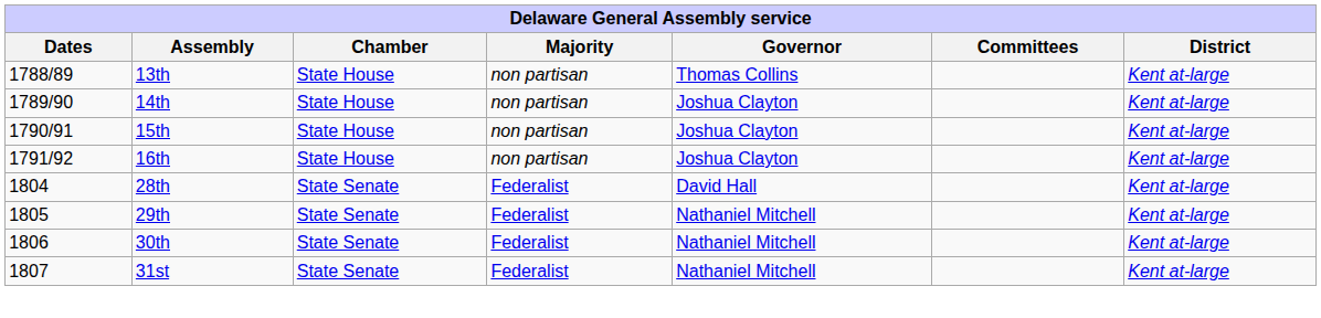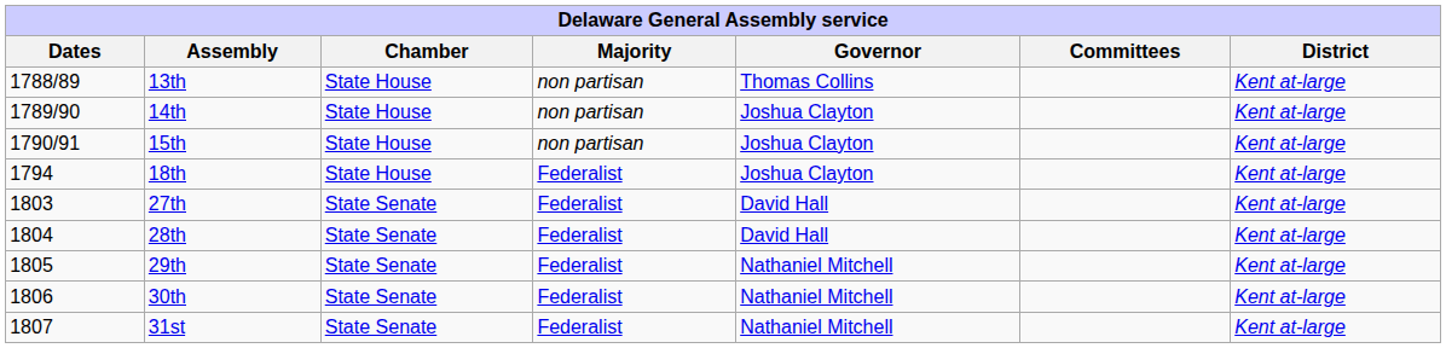 <table class=wikitable style="width: 94%" style="text-align: center;" align="center">
 <tr bgcolor=#cccccc>
 <th colspan=7 style="background: #ccccff;">Delaware General Assembly service</th>
 </tr>
 <tr>
 <th><strong>Dates</strong></th>
 <th><strong>Assembly</strong></th>
 <th><strong>Chamber</strong></th>
 <th><strong>Majority</strong></th>
 <th><strong>Governor</strong></th>
 <th><strong>Committees</strong></th>
 <th><strong>District</strong></th>
 </tr>
 <tr>
 <td>1788/89</td>
 <td><a href='#'>13th</a></td>
 <td><a href='#'>State House</a></td>
 <td><em>non partisan</em></td>
 <td><a href='#'>Thomas Collins</a></td>
 <td></td>
 <td><a href='#'><em>Kent at-large</em></a></td>
 </tr>
 <tr>
 <td>1789/90</td>
 <td><a href='#'>14th</a></td>
 <td><a href='#'>State House</a></td>
 <td><em>non partisan</em></td>
 <td><a href='#'>Joshua Clayton</a></td>
 <td></td>
 <td><a href='#'><em>Kent at-large</em></a></td>
 </tr>
 <tr>
 <td>1790/91</td>
 <td><a href='#'>15th</a></td>
 <td><a href='#'>State House</a></td>
 <td><em>non partisan</em></td>
 <td><a href='#'>Joshua Clayton</a></td>
 <td></td>
 <td><a href='#'><em>Kent at-large</em></a></td>
 </tr>
 <tr>
-<td>1791/92</td>
-<td><a href='#'>16th</a></td>
+<td>1794</td>
+<td><a href='#'>18th</a></td>
 <td><a href='#'>State House</a></td>
-<td><em>non partisan</em></td>
+<td><a href='#'>Federalist</a></td>
 <td><a href='#'>Joshua Clayton</a></td>
+<td></td>
+<td><a href='#'><em>Kent at-large</em></a></td>
+</tr>
+<tr>
+<td>1803</td>
+<td><a href='#'>27th</a></td>
+<td><a href='#'>State Senate</a></td>
+<td><a href='#'>Federalist</a></td>
+<td><a href='#'>David Hall</a></td>
 <td></td>
 <td><a href='#'><em>Kent at-large</em></a></td>
 </tr>
 <tr>
 <td>1804</td>
 <td><a href='#'>28th</a></td>
 <td><a href='#'>State Senate</a></td>
 <td><a href='#'>Federalist</a></td>
 <td><a href='#'>David Hall</a></td>
 <td></td>
 <td><a href='#'><em>Kent at-large</em></a></td>
 </tr>
 <tr>
 <td>1805</td>
 <td><a href='#'>29th</a></td>
 <td><a href='#'>State Senate</a></td>
 <td><a href='#'>Federalist</a></td>
 <td><a href='#'>Nathaniel Mitchell</a></td>
 <td></td>
 <td><a href='#'><em>Kent at-large</em></a></td>
 </tr>
 <tr>
 <td>1806</td>
 <td><a href='#'>30th</a></td>
 <td><a href='#'>State Senate</a></td>
 <td><a href='#'>Federalist</a></td>
 <td><a href='#'>Nathaniel Mitchell</a></td>
 <td></td>
 <td><a href='#'><em>Kent at-large</em></a></td>
 </tr>
 <tr>
 <td>1807</td>
 <td><a href='#'>31st</a></td>
 <td><a href='#'>State Senate</a></td>
 <td><a href='#'>Federalist</a></td>
 <td><a href='#'>Nathaniel Mitchell</a></td>
 <td></td>
 <td><a href='#'><em>Kent at-large</em></a></td>
 </tr>
 </table>
